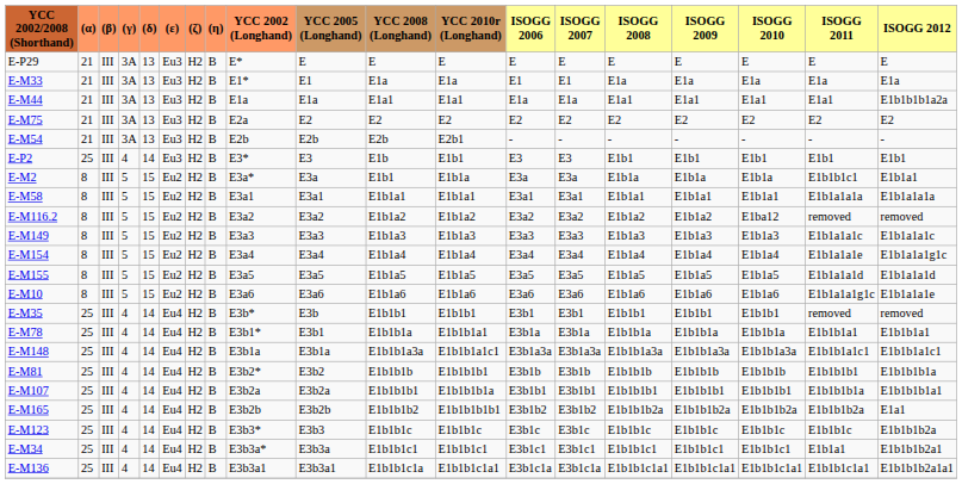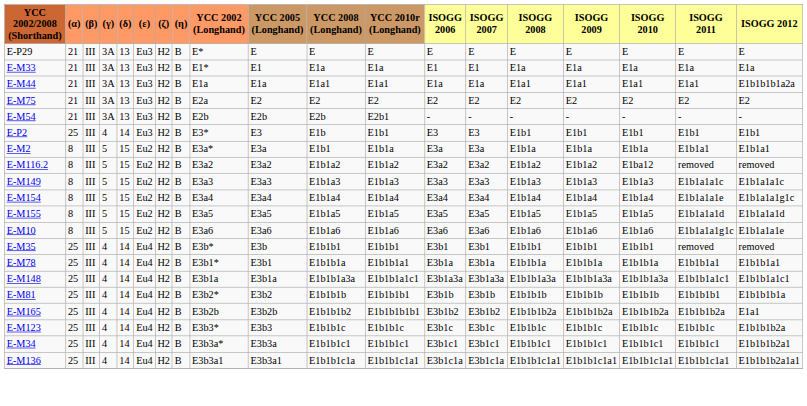 <table class="wikitable">
 <tr>
 <th align="center" style="background:#c63;"><strong>YCC 2002/2008 (Shorthand)</strong></th>
 <th align="center" style="background:#f96;"><strong>(α)</strong></th>
 <th align="center" style="background:#f96;"><strong>(β)</strong></th>
 <th align="center" style="background:#f96;"><strong>(γ)</strong></th>
 <td align="center" style="background:#f96;"><strong>(δ)</strong></td>
 <td align="center" style="background:#f96;"><strong>(ε)</strong></td>
 <td align="center" style="background:#f96;"><strong>(ζ)</strong></td>
 <td align="center" style="background:#f96"><strong>(η)</strong></td>
 <td align="center" style="background:#f96"><strong>YCC 2002 (Longhand)</strong></td>
 <td align="center" style="background:#c96;"><strong>YCC 2005 (Longhand)</strong></td>
 <td align="center" style="background:#c96;"><strong>YCC 2008 (Longhand)</strong></td>
 <td align="center" style="background:#c96;"><strong>YCC 2010r (Longhand)</strong></td>
 <td align="center" style="background:#ff9;"><strong>ISOGG 2006</strong></td>
 <td align="center" style="background:#ff9;"><strong>ISOGG 2007</strong></td>
 <td align="center" style="background:#ff9;"><strong>ISOGG 2008</strong></td>
 <td align="center" style="background:#ff9;"><strong>ISOGG 2009</strong></td>
 <td align="center" style="background:#ff9;"><strong>ISOGG 2010</strong></td>
 <td align="center" style="background:#ff9;"><strong>ISOGG 2011</strong></td>
 <td align="center" style="background:#ff9;"><strong>ISOGG 2012</strong></td>
 </tr>
 <tr>
 <td>E-P29</td>
 <td>21</td>
 <td>III</td>
 <td>3A</td>
 <td>13</td>
 <td>Eu3</td>
 <td>H2</td>
 <td>B</td>
 <td>E*</td>
 <td>E</td>
 <td>E</td>
 <td>E</td>
 <td>E</td>
 <td>E</td>
 <td>E</td>
 <td>E</td>
 <td>E</td>
 <td>E</td>
 <td>E</td>
 </tr>
 <tr>
 <td><a href='#'>E-M33</a></td>
 <td>21</td>
 <td>III</td>
 <td>3A</td>
 <td>13</td>
 <td>Eu3</td>
 <td>H2</td>
 <td>B</td>
 <td>E1*</td>
 <td>E1</td>
 <td>E1a</td>
 <td>E1a</td>
 <td>E1</td>
 <td>E1</td>
 <td>E1a</td>
 <td>E1a</td>
 <td>E1a</td>
 <td>E1a</td>
 <td>E1a</td>
 </tr>
 <tr>
 <td><a href='#'>E-M44</a></td>
 <td>21</td>
 <td>III</td>
 <td>3A</td>
 <td>13</td>
 <td>Eu3</td>
 <td>H2</td>
 <td>B</td>
 <td>E1a</td>
 <td>E1a</td>
 <td>E1a1</td>
 <td>E1a1</td>
 <td>E1a</td>
 <td>E1a</td>
 <td>E1a1</td>
 <td>E1a1</td>
 <td>E1a1</td>
 <td>E1a1</td>
 <td>E1b1b1b1a2a</td>
 </tr>
 <tr>
 <td><a href='#'>E-M75</a></td>
 <td>21</td>
 <td>III</td>
 <td>3A</td>
 <td>13</td>
 <td>Eu3</td>
 <td>H2</td>
 <td>B</td>
 <td>E2a</td>
 <td>E2</td>
 <td>E2</td>
 <td>E2</td>
 <td>E2</td>
 <td>E2</td>
 <td>E2</td>
 <td>E2</td>
 <td>E2</td>
 <td>E2</td>
 <td>E2</td>
 </tr>
 <tr>
 <td><a href='#'>E-M54</a></td>
 <td>21</td>
 <td>III</td>
 <td>3A</td>
 <td>13</td>
 <td>Eu3</td>
 <td>H2</td>
 <td>B</td>
 <td>E2b</td>
 <td>E2b</td>
 <td>E2b</td>
 <td>E2b1</td>
 <td>-</td>
 <td>-</td>
 <td>-</td>
 <td>-</td>
 <td>-</td>
 <td>-</td>
 <td>-</td>
 </tr>
 <tr>
 <td><a href='#'>E-P2</a></td>
 <td>25</td>
 <td>III</td>
 <td>4</td>
 <td>14</td>
 <td>Eu3</td>
 <td>H2</td>
 <td>B</td>
 <td>E3*</td>
 <td>E3</td>
 <td>E1b</td>
 <td>E1b1</td>
 <td>E3</td>
 <td>E3</td>
 <td>E1b1</td>
 <td>E1b1</td>
 <td>E1b1</td>
 <td>E1b1</td>
 <td>E1b1</td>
 </tr>
 <tr>
 <td><a href='#'>E-M2</a></td>
 <td>8</td>
 <td>III</td>
 <td>5</td>
 <td>15</td>
 <td>Eu2</td>
 <td>H2</td>
 <td>B</td>
 <td>E3a*</td>
 <td>E3a</td>
 <td>E1b1</td>
 <td>E1b1a</td>
 <td>E3a</td>
 <td>E3a</td>
 <td>E1b1a</td>
 <td>E1b1a</td>
 <td>E1b1a</td>
-<td>E1b1b1c1</td>
-<td>E1b1a1</td>
-</tr>
-<tr>
-<td><a href='#'>E-M58</a></td>
-<td>8</td>
-<td>III</td>
-<td>5</td>
-<td>15</td>
-<td>Eu2</td>
-<td>H2</td>
-<td>B</td>
-<td>E3a1</td>
-<td>E3a1</td>
 <td>E1b1a1</td>
 <td>E1b1a1</td>
-<td>E3a1</td>
-<td>E3a1</td>
-<td>E1b1a1</td>
-<td>E1b1a1</td>
-<td>E1b1a1</td>
-<td>E1b1a1a1a</td>
-<td>E1b1a1a1a</td>
 </tr>
 <tr>
 <td><a href='#'>E-M116.2</a></td>
 <td>8</td>
 <td>III</td>
 <td>5</td>
 <td>15</td>
 <td>Eu2</td>
 <td>H2</td>
 <td>B</td>
 <td>E3a2</td>
 <td>E3a2</td>
 <td>E1b1a2</td>
 <td>E1b1a2</td>
 <td>E3a2</td>
 <td>E3a2</td>
 <td>E1b1a2</td>
 <td>E1b1a2</td>
 <td>E1ba12</td>
 <td>removed</td>
 <td>removed</td>
 </tr>
 <tr>
 <td><a href='#'>E-M149</a></td>
 <td>8</td>
 <td>III</td>
 <td>5</td>
 <td>15</td>
 <td>Eu2</td>
 <td>H2</td>
 <td>B</td>
 <td>E3a3</td>
 <td>E3a3</td>
 <td>E1b1a3</td>
 <td>E1b1a3</td>
 <td>E3a3</td>
 <td>E3a3</td>
 <td>E1b1a3</td>
 <td>E1b1a3</td>
 <td>E1b1a3</td>
 <td>E1b1a1a1c</td>
 <td>E1b1a1a1c</td>
 </tr>
 <tr>
 <td><a href='#'>E-M154</a></td>
 <td>8</td>
 <td>III</td>
 <td>5</td>
 <td>15</td>
 <td>Eu2</td>
 <td>H2</td>
 <td>B</td>
 <td>E3a4</td>
 <td>E3a4</td>
 <td>E1b1a4</td>
 <td>E1b1a4</td>
 <td>E3a4</td>
 <td>E3a4</td>
 <td>E1b1a4</td>
 <td>E1b1a4</td>
 <td>E1b1a4</td>
 <td>E1b1a1a1e</td>
 <td>E1b1a1a1g1c</td>
 </tr>
 <tr>
 <td><a href='#'>E-M155</a></td>
 <td>8</td>
 <td>III</td>
 <td>5</td>
 <td>15</td>
 <td>Eu2</td>
 <td>H2</td>
 <td>B</td>
 <td>E3a5</td>
 <td>E3a5</td>
 <td>E1b1a5</td>
 <td>E1b1a5</td>
 <td>E3a5</td>
 <td>E3a5</td>
 <td>E1b1a5</td>
 <td>E1b1a5</td>
 <td>E1b1a5</td>
 <td>E1b1a1a1d</td>
 <td>E1b1a1a1d</td>
 </tr>
 <tr>
 <td><a href='#'>E-M10</a></td>
 <td>8</td>
 <td>III</td>
 <td>5</td>
 <td>15</td>
 <td>Eu2</td>
 <td>H2</td>
 <td>B</td>
 <td>E3a6</td>
 <td>E3a6</td>
 <td>E1b1a6</td>
 <td>E1b1a6</td>
 <td>E3a6</td>
 <td>E3a6</td>
 <td>E1b1a6</td>
 <td>E1b1a6</td>
 <td>E1b1a6</td>
 <td>E1b1a1a1g1c</td>
 <td>E1b1a1a1e</td>
 </tr>
 <tr>
 <td><a href='#'>E-M35</a></td>
 <td>25</td>
 <td>III</td>
 <td>4</td>
 <td>14</td>
 <td>Eu4</td>
 <td>H2</td>
 <td>B</td>
 <td>E3b*</td>
 <td>E3b</td>
 <td>E1b1b1</td>
 <td>E1b1b1</td>
 <td>E3b1</td>
 <td>E3b1</td>
 <td>E1b1b1</td>
 <td>E1b1b1</td>
 <td>E1b1b1</td>
 <td>removed</td>
 <td>removed</td>
 </tr>
 <tr>
 <td><a href='#'>E-M78</a></td>
 <td>25</td>
 <td>III</td>
 <td>4</td>
 <td>14</td>
 <td>Eu4</td>
 <td>H2</td>
 <td>B</td>
 <td>E3b1*</td>
 <td>E3b1</td>
 <td>E1b1b1a</td>
 <td>E1b1b1a1</td>
 <td>E3b1a</td>
 <td>E3b1a</td>
 <td>E1b1b1a</td>
 <td>E1b1b1a</td>
 <td>E1b1b1a</td>
 <td>E1b1b1a1</td>
 <td>E1b1b1a1</td>
 </tr>
 <tr>
 <td><a href='#'>E-M148</a></td>
 <td>25</td>
 <td>III</td>
 <td>4</td>
 <td>14</td>
 <td>Eu4</td>
 <td>H2</td>
 <td>B</td>
 <td>E3b1a</td>
 <td>E3b1a</td>
 <td>E1b1b1a3a</td>
 <td>E1b1b1a1c1</td>
 <td>E3b1a3a</td>
 <td>E3b1a3a</td>
 <td>E1b1b1a3a</td>
 <td>E1b1b1a3a</td>
 <td>E1b1b1a3a</td>
 <td>E1b1b1a1c1</td>
 <td>E1b1b1a1c1</td>
 </tr>
 <tr>
 <td><a href='#'>E-M81</a></td>
 <td>25</td>
 <td>III</td>
 <td>4</td>
 <td>14</td>
 <td>Eu4</td>
 <td>H2</td>
 <td>B</td>
 <td>E3b2*</td>
 <td>E3b2</td>
 <td>E1b1b1b</td>
 <td>E1b1b1b1</td>
 <td>E3b1b</td>
 <td>E3b1b</td>
 <td>E1b1b1b</td>
 <td>E1b1b1b</td>
 <td>E1b1b1b</td>
 <td>E1b1b1b1</td>
 <td>E1b1b1b1a</td>
 </tr>
 <tr>
-<td><a href='#'>E-M107</a></td>
-<td>25</td>
-<td>III</td>
-<td>4</td>
-<td>14</td>
-<td>Eu4</td>
-<td>H2</td>
-<td>B</td>
-<td>E3b2a</td>
-<td>E3b2a</td>
-<td>E1b1b1b1</td>
-<td>E1b1b1b1a</td>
-<td>E3b1b1</td>
-<td>E3b1b1</td>
-<td>E1b1b1b1</td>
-<td>E1b1b1b1</td>
-<td>E1b1b1b1</td>
-<td>E1b1b1b1a</td>
-<td>E1b1b1b1a1</td>
-</tr>
-<tr>
 <td><a href='#'>E-M165</a></td>
 <td>25</td>
 <td>III</td>
 <td>4</td>
 <td>14</td>
 <td>Eu4</td>
 <td>H2</td>
 <td>B</td>
 <td>E3b2b</td>
 <td>E3b2b</td>
 <td>E1b1b1b2</td>
 <td>E1b1b1b1b1</td>
 <td>E3b1b2</td>
 <td>E3b1b2</td>
 <td>E1b1b1b2a</td>
 <td>E1b1b1b2a</td>
 <td>E1b1b1b2a</td>
 <td>E1b1b1b2a</td>
 <td>E1a1</td>
 </tr>
 <tr>
 <td><a href='#'>E-M123</a></td>
 <td>25</td>
 <td>III</td>
 <td>4</td>
 <td>14</td>
 <td>Eu4</td>
 <td>H2</td>
 <td>B</td>
 <td>E3b3*</td>
 <td>E3b3</td>
 <td>E1b1b1c</td>
 <td>E1b1b1c</td>
 <td>E3b1c</td>
 <td>E3b1c</td>
 <td>E1b1b1c</td>
 <td>E1b1b1c</td>
 <td>E1b1b1c</td>
 <td>E1b1b1c</td>
 <td>E1b1b1b2a</td>
 </tr>
 <tr>
 <td><a href='#'>E-M34</a></td>
 <td>25</td>
 <td>III</td>
 <td>4</td>
 <td>14</td>
 <td>Eu4</td>
 <td>H2</td>
 <td>B</td>
 <td>E3b3a*</td>
 <td>E3b3a</td>
 <td>E1b1b1c1</td>
 <td>E1b1b1c1</td>
 <td>E3b1c1</td>
 <td>E3b1c1</td>
 <td>E1b1b1c1</td>
 <td>E1b1b1c1</td>
 <td>E1b1b1c1</td>
-<td>E1b1a1</td>
+<td>E1b1b1c1</td>
 <td>E1b1b1b2a1</td>
 </tr>
 <tr>
 <td><a href='#'>E-M136</a></td>
 <td>25</td>
 <td>III</td>
 <td>4</td>
 <td>14</td>
 <td>Eu4</td>
 <td>H2</td>
 <td>B</td>
 <td>E3b3a1</td>
 <td>E3b3a1</td>
 <td>E1b1b1c1a</td>
 <td>E1b1b1c1a1</td>
 <td>E3b1c1a</td>
 <td>E3b1c1a</td>
 <td>E1b1b1c1a1</td>
 <td>E1b1b1c1a1</td>
 <td>E1b1b1c1a1</td>
 <td>E1b1b1c1a1</td>
 <td>E1b1b1b2a1a1</td>
 </tr>
 <tr>
 </tr>
 </table>
